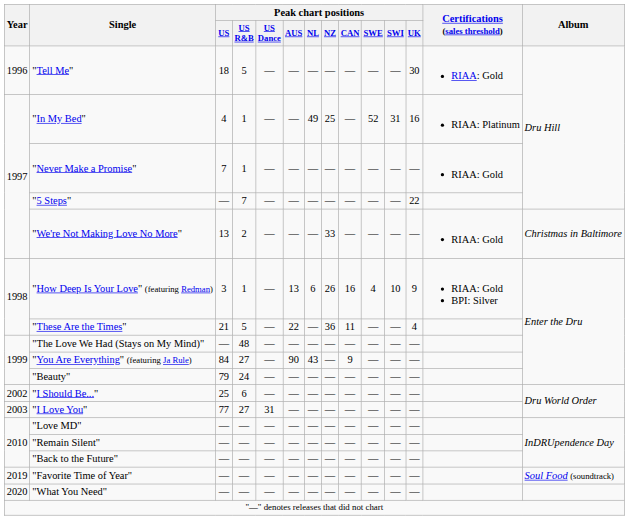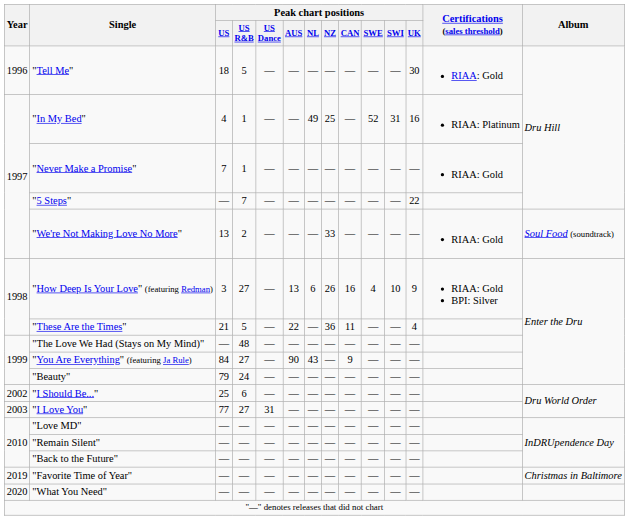 <table class="wikitable" style="text-align:center;">
 <tr>
 <th rowspan="2">Year</th>
 <th rowspan="2">Single</th>
 <th colspan="10">Peak chart positions</th>
 <th rowspan="2"><a href='#'>Certifications</a><br><small>(<a href='#'>sales threshold</a>)</small></th>
 <th rowspan="2">Album</th>
 </tr>
 <tr style="font-size:smaller;">
 <th width="20"><a href='#'>US</a><br></th>
 <th width="20"><a href='#'>US R&B</a><br></th>
 <th width="20"><a href='#'>US Dance</a><br></th>
 <th width="20"><a href='#'>AUS</a><br></th>
 <th width="20"><a href='#'>NL</a><br></th>
 <th width="20"><a href='#'>NZ</a><br></th>
 <th width="20"><a href='#'>CAN</a><br></th>
 <th width="20"><a href='#'>SWE</a><br></th>
 <th width="20"><a href='#'>SWI</a><br></th>
 <th width="20"><a href='#'>UK</a><br></th>
 </tr>
 <tr>
 <td>1996</td>
 <td align="left">"<a href='#'>Tell Me</a>"</td>
 <td>18</td>
 <td>5</td>
 <td>—</td>
 <td>—</td>
 <td>—</td>
 <td>—</td>
 <td>—</td>
 <td>—</td>
 <td>—</td>
 <td>30</td>
 <td align="left"><br><ul><li><a href='#'>RIAA</a>: Gold</li></ul></td>
 <td align="left" rowspan="4"><em>Dru Hill</em></td>
 </tr>
 <tr>
 <td rowspan="4">1997</td>
 <td align="left">"<a href='#'>In My Bed</a>"</td>
 <td>4</td>
 <td>1</td>
 <td>—</td>
 <td>—</td>
 <td>49</td>
 <td>25</td>
 <td>—</td>
 <td>52</td>
 <td>31</td>
 <td>16</td>
 <td align="left"><br><ul><li>RIAA: Platinum</li></ul></td>
 </tr>
 <tr>
 <td align="left">"<a href='#'>Never Make a Promise</a>"</td>
 <td>7</td>
 <td>1</td>
 <td>—</td>
 <td>—</td>
 <td>—</td>
 <td>—</td>
 <td>—</td>
 <td>—</td>
 <td>—</td>
 <td>—</td>
 <td align="left"><br><ul><li>RIAA: Gold</li></ul></td>
 </tr>
 <tr>
 <td align="left">"<a href='#'>5 Steps</a>" </td>
 <td>—</td>
 <td>7</td>
 <td>—</td>
 <td>—</td>
 <td>—</td>
 <td>—</td>
 <td>—</td>
 <td>—</td>
 <td>—</td>
 <td>22</td>
 <td></td>
 </tr>
 <tr>
 <td align="left">"<a href='#'>We're Not Making Love No More</a>"</td>
 <td>13</td>
 <td>2</td>
 <td>—</td>
 <td>—</td>
 <td>—</td>
 <td>33</td>
 <td>—</td>
 <td>—</td>
 <td>—</td>
 <td>—</td>
 <td align="left"><br><ul><li>RIAA: Gold</li></ul></td>
-<td align="left"><em>Christmas in Baltimore</em></td>
+<td align="left"><em><a href='#'>Soul Food</a></em> <small>(soundtrack)</small></td>
 </tr>
 <tr>
 <td rowspan="2">1998</td>
 <td align="left">"<a href='#'>How Deep Is Your Love</a>" <small>(featuring <a href='#'>Redman</a>)</small></td>
 <td>3</td>
-<td>1</td>
+<td>27</td>
 <td>—</td>
 <td>13</td>
 <td>6</td>
 <td>26</td>
 <td>16</td>
 <td>4</td>
 <td>10</td>
 <td>9</td>
 <td align="left"><br><ul><li>RIAA: Gold</li><li>BPI: Silver</li></ul></td>
 <td align="left" rowspan="5"><em>Enter the Dru</em></td>
 </tr>
 <tr>
 <td align="left">"<a href='#'>These Are the Times</a>"</td>
 <td>21</td>
 <td>5</td>
 <td>—</td>
 <td>22</td>
 <td>—</td>
 <td>36</td>
 <td>11</td>
 <td>—</td>
 <td>—</td>
 <td>4</td>
 <td></td>
 </tr>
 <tr>
 <td rowspan="3">1999</td>
 <td align="left">"The Love We Had (Stays on My Mind)"</td>
 <td>—</td>
 <td>48</td>
 <td>—</td>
 <td>—</td>
 <td>—</td>
 <td>—</td>
 <td>—</td>
 <td>—</td>
 <td>—</td>
 <td>—</td>
 <td></td>
 </tr>
 <tr>
 <td align="left">"<a href='#'>You Are Everything</a>" <small>(featuring <a href='#'>Ja Rule</a>)</small></td>
 <td>84</td>
 <td>27</td>
 <td>—</td>
 <td>90</td>
 <td>43</td>
 <td>—</td>
 <td>9</td>
 <td>—</td>
 <td>—</td>
 <td>—</td>
 <td></td>
 </tr>
 <tr>
 <td align="left">"Beauty"</td>
 <td>79</td>
 <td>24</td>
 <td>—</td>
 <td>—</td>
 <td>—</td>
 <td>—</td>
 <td>—</td>
 <td>—</td>
 <td>—</td>
 <td>—</td>
 <td></td>
 </tr>
 <tr>
 <td>2002</td>
 <td align="left">"<a href='#'>I Should Be...</a>"</td>
 <td>25</td>
 <td>6</td>
 <td>—</td>
 <td>—</td>
 <td>—</td>
 <td>—</td>
 <td>—</td>
 <td>—</td>
 <td>—</td>
 <td>—</td>
 <td></td>
 <td align="left" rowspan="2"><em>Dru World Order</em></td>
 </tr>
 <tr>
 <td>2003</td>
 <td align="left">"<a href='#'>I Love You</a>"</td>
 <td>77</td>
 <td>27</td>
 <td>31</td>
 <td>—</td>
 <td>—</td>
 <td>—</td>
 <td>—</td>
 <td>—</td>
 <td>—</td>
 <td>—</td>
 <td></td>
 </tr>
 <tr>
 <td rowspan="3">2010</td>
 <td align="left">"Love MD"</td>
 <td>—</td>
 <td>—</td>
 <td>—</td>
 <td>—</td>
 <td>—</td>
 <td>—</td>
 <td>—</td>
 <td>—</td>
 <td>—</td>
 <td>—</td>
 <td></td>
 <td align="left" rowspan="3"><em>InDRUpendence Day</em></td>
 </tr>
 <tr>
 <td align="left">"Remain Silent"</td>
 <td>—</td>
 <td>—</td>
 <td>—</td>
 <td>—</td>
 <td>—</td>
 <td>—</td>
 <td>—</td>
 <td>—</td>
 <td>—</td>
 <td>—</td>
 <td></td>
 </tr>
 <tr>
 <td align="left">"Back to the Future"</td>
 <td>—</td>
 <td>—</td>
 <td>—</td>
 <td>—</td>
 <td>—</td>
 <td>—</td>
 <td>—</td>
 <td>—</td>
 <td>—</td>
 <td>—</td>
 <td></td>
 </tr>
 <tr>
 <td>2019</td>
 <td align="left">"Favorite Time of Year"</td>
 <td>—</td>
 <td>—</td>
 <td>—</td>
 <td>—</td>
 <td>—</td>
 <td>—</td>
 <td>—</td>
 <td>—</td>
 <td>—</td>
 <td>—</td>
 <td></td>
-<td align="left"><em><a href='#'>Soul Food</a></em> <small>(soundtrack)</small></td>
+<td align="left"><em>Christmas in Baltimore</em></td>
 </tr>
 <tr>
 <td>2020</td>
 <td align="left">"What You Need"</td>
 <td>—</td>
 <td>—</td>
 <td>—</td>
 <td>—</td>
 <td>—</td>
 <td>—</td>
 <td>—</td>
 <td>—</td>
 <td>—</td>
 <td>—</td>
 <td></td>
 <td></td>
 </tr>
 <tr>
 <td colspan="15" style="font-size:85%">"—" denotes releases that did not chart</td>
 </tr>
 </table>
